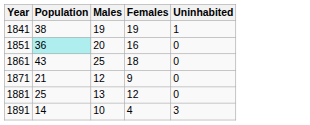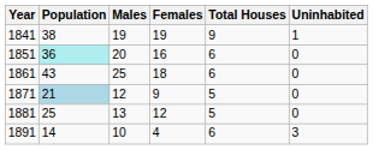 <table class="wikitable">
 <tr>
 <th>Year</th>
 <th>Population</th>
 <th>Males</th>
 <th>Females</th>
+<th>Total Houses</th>
 <th>Uninhabited</th>
 </tr>
 <tr>
 <td>1841</td>
 <td>38</td>
 <td>19</td>
 <td>19</td>
+<td>9</td>
 <td>1</td>
 </tr>
 <tr>
 <td>1851</td>
 <td style="background: paleturquoise;">36</td>
 <td>20</td>
 <td>16</td>
+<td>6</td>
 <td>0</td>
 </tr>
 <tr>
 <td>1861</td>
 <td>43</td>
 <td>25</td>
 <td>18</td>
+<td>6</td>
 <td>0</td>
 </tr>
 <tr>
 <td>1871</td>
-<td>21</td>
+<td style="background: lightblue;">21</td>
 <td>12</td>
 <td>9</td>
+<td>5</td>
 <td>0</td>
 </tr>
 <tr>
 <td>1881</td>
 <td>25</td>
 <td>13</td>
 <td>12</td>
+<td>5</td>
 <td>0</td>
 </tr>
 <tr>
 <td>1891</td>
 <td>14</td>
 <td>10</td>
 <td>4</td>
+<td>6</td>
 <td>3</td>
 </tr>
 </table>
